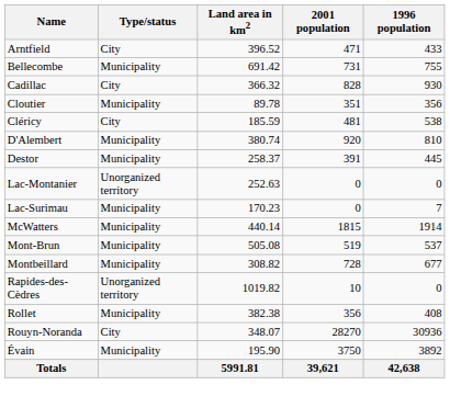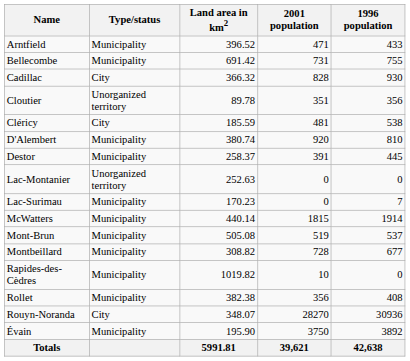 <table class="wikitable sortable">
 <tr>
 <th>Name</th>
 <th>Type/status</th>
 <th>Land area in km<sup>2</sup></th>
 <th>2001 population</th>
 <th>1996 population</th>
 </tr>
 <tr>
 <td>Arntfield</td>
-<td>City</td>
+<td>Municipality</td>
 <td align="right">396.52</td>
 <td align="right">471</td>
 <td align="right">433</td>
 </tr>
 <tr>
 <td>Bellecombe</td>
 <td>Municipality</td>
 <td align="right">691.42</td>
 <td align="right">731</td>
 <td align="right">755</td>
 </tr>
 <tr>
 <td>Cadillac</td>
 <td>City</td>
 <td align="right">366.32</td>
 <td align="right">828</td>
 <td align="right">930</td>
 </tr>
 <tr>
 <td>Cloutier</td>
-<td>Municipality</td>
+<td>Unorganized territory</td>
 <td align="right">89.78</td>
 <td align="right">351</td>
 <td align="right">356</td>
 </tr>
 <tr>
 <td>Cléricy</td>
 <td>City</td>
 <td align="right">185.59</td>
 <td align="right">481</td>
 <td align="right">538</td>
 </tr>
 <tr>
 <td>D'Alembert</td>
 <td>Municipality</td>
 <td align="right">380.74</td>
 <td align="right">920</td>
 <td align="right">810</td>
 </tr>
 <tr>
 <td>Destor</td>
 <td>Municipality</td>
 <td align="right">258.37</td>
 <td align="right">391</td>
 <td align="right">445</td>
 </tr>
 <tr>
 <td>Lac-Montanier</td>
 <td>Unorganized territory</td>
 <td align="right">252.63</td>
 <td align="right">0</td>
 <td align="right">0</td>
 </tr>
 <tr>
 <td>Lac-Surimau</td>
 <td>Municipality</td>
 <td align="right">170.23</td>
 <td align="right">0</td>
 <td align="right">7</td>
 </tr>
 <tr>
 <td>McWatters</td>
 <td>Municipality</td>
 <td align="right">440.14</td>
 <td align="right">1815</td>
 <td align="right">1914</td>
 </tr>
 <tr>
 <td>Mont-Brun</td>
 <td>Municipality</td>
 <td align="right">505.08</td>
 <td align="right">519</td>
 <td align="right">537</td>
 </tr>
 <tr>
 <td>Montbeillard</td>
 <td>Municipality</td>
 <td align="right">308.82</td>
 <td align="right">728</td>
 <td align="right">677</td>
 </tr>
 <tr>
 <td>Rapides-des-Cèdres</td>
-<td>Unorganized territory</td>
+<td>Municipality</td>
 <td align="right">1019.82</td>
 <td align="right">10</td>
 <td align="right">0</td>
 </tr>
 <tr>
 <td>Rollet</td>
 <td>Municipality</td>
 <td align="right">382.38</td>
 <td align="right">356</td>
 <td align="right">408</td>
 </tr>
 <tr>
 <td>Rouyn-Noranda</td>
 <td>City</td>
 <td align="right">348.07</td>
 <td align="right">28270</td>
 <td align="right">30936</td>
 </tr>
 <tr>
 <td>Évain</td>
 <td>Municipality</td>
 <td align="right">195.90</td>
 <td align="right">3750</td>
 <td align="right">3892</td>
 </tr>
 <tr>
 <th>Totals</th>
 <th></th>
 <th>5991.81</th>
 <th>39,621</th>
 <th>42,638</th>
 </tr>
 </table>
